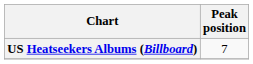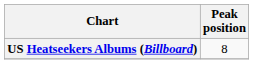 <table class="wikitable sortable plainrowheaders" style="text-align:center;" border="1">
 <tr>
 <th scope="col">Chart</th>
 <th scope="col">Peak<br>position</th>
 </tr>
 <tr>
 <th scope="row">US <a href='#'>Heatseekers Albums</a> (<em><a href='#'>Billboard</a></em>)</th>
-<td>7</td>
+<td>8</td>
 </tr>
 <tr>
 </tr>
 </table>
